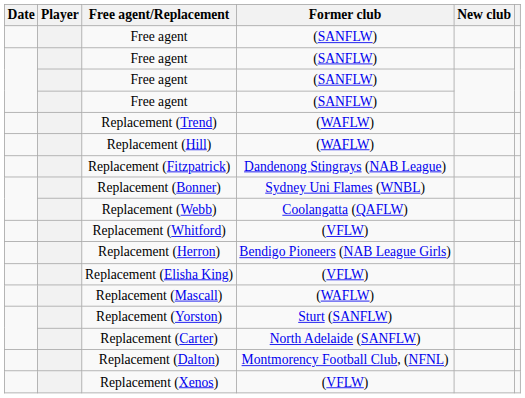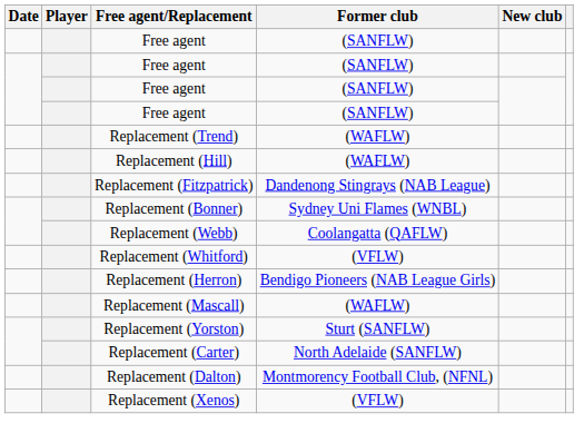 <table class="wikitable sortable plainrowheaders" style="text-align:center;">
 <tr>
 <th scope="col">Date</th>
 <th scope="col">Player</th>
 <th scope="col">Free agent/Replacement</th>
 <th scope="col">Former club</th>
 <th scope="col">New club</th>
 <th class="unsortable"></th>
 </tr>
 <tr>
 <td></td>
 <th scope="row"></th>
 <td>Free agent</td>
 <td> (<a href='#'>SANFLW</a>)</td>
 <td></td>
 <td></td>
 </tr>
 <tr>
 <td rowspan="3"></td>
 <th scope="row"></th>
 <td>Free agent</td>
 <td> (<a href='#'>SANFLW</a>)</td>
 <td></td>
 <td rowspan="3"></td>
 </tr>
 <tr>
 <th scope="row"></th>
 <td>Free agent</td>
 <td> (<a href='#'>SANFLW</a>)</td>
 <td rowspan="2"></td>
 </tr>
 <tr>
 <th scope="row"></th>
 <td>Free agent</td>
 <td> (<a href='#'>SANFLW</a>)</td>
 </tr>
 <tr>
 <td></td>
 <th scope="row"></th>
 <td>Replacement (<a href='#'>Trend</a>)</td>
 <td> (<a href='#'>WAFLW</a>)</td>
 <td></td>
 <td></td>
 </tr>
 <tr>
 <td></td>
 <th scope="row"></th>
 <td>Replacement (<a href='#'>Hill</a>)</td>
 <td> (<a href='#'>WAFLW</a>)</td>
 <td></td>
 <td></td>
 </tr>
 <tr>
 <td></td>
 <th scope="row"></th>
 <td>Replacement (<a href='#'>Fitzpatrick</a>)</td>
 <td><a href='#'>Dandenong Stingrays</a> (<a href='#'>NAB League</a>)</td>
 <td></td>
 <td></td>
 </tr>
 <tr>
 <td rowspan="2"></td>
 <th scope="row"></th>
 <td>Replacement (<a href='#'>Bonner</a>)</td>
 <td><a href='#'>Sydney Uni Flames</a> (<a href='#'>WNBL</a>)</td>
 <td></td>
 <td></td>
 </tr>
 <tr>
 <th scope="row"></th>
 <td>Replacement (<a href='#'>Webb</a>)</td>
 <td><a href='#'>Coolangatta</a> (<a href='#'>QAFLW</a>)</td>
 <td></td>
 <td></td>
 </tr>
 <tr>
 <td></td>
 <th scope="row"></th>
 <td>Replacement (<a href='#'>Whitford</a>)</td>
 <td> (<a href='#'>VFLW</a>)</td>
 <td></td>
 <td></td>
 </tr>
 <tr>
 <td></td>
 <th scope="row"></th>
 <td>Replacement (<a href='#'>Herron</a>)</td>
 <td><a href='#'>Bendigo Pioneers</a> (<a href='#'>NAB League Girls</a>)</td>
 <td></td>
 <td></td>
 </tr>
 <tr>
 <td></td>
 <th scope="row"></th>
-<td>Replacement (<a href='#'>Elisha King</a>)</td>
-<td> (<a href='#'>VFLW</a>)</td>
-<td></td>
-<td></td>
-</tr>
-<tr>
-<td></td>
-<th scope="row"></th>
 <td>Replacement (<a href='#'>Mascall</a>)</td>
 <td> (<a href='#'>WAFLW</a>)</td>
 <td></td>
 <td></td>
 </tr>
 <tr>
 <td rowspan="2"></td>
 <th scope="row"></th>
 <td>Replacement (<a href='#'>Yorston</a>)</td>
 <td><a href='#'>Sturt</a>  (<a href='#'>SANFLW</a>)</td>
 <td></td>
 <td></td>
 </tr>
 <tr>
 <th scope="row"></th>
 <td>Replacement (<a href='#'>Carter</a>)</td>
 <td><a href='#'>North Adelaide</a>  (<a href='#'>SANFLW</a>)</td>
 <td></td>
 <td></td>
 </tr>
 <tr>
 <td></td>
 <th scope="row"></th>
 <td>Replacement (<a href='#'>Dalton</a>)</td>
 <td><a href='#'>Montmorency Football Club</a>, (<a href='#'>NFNL</a>)</td>
 <td></td>
 <td></td>
 </tr>
 <tr>
 <td></td>
 <th scope="row"></th>
 <td>Replacement (<a href='#'>Xenos</a>)</td>
 <td> (<a href='#'>VFLW</a>)</td>
 <td></td>
 <td></td>
 </tr>
 </table>
